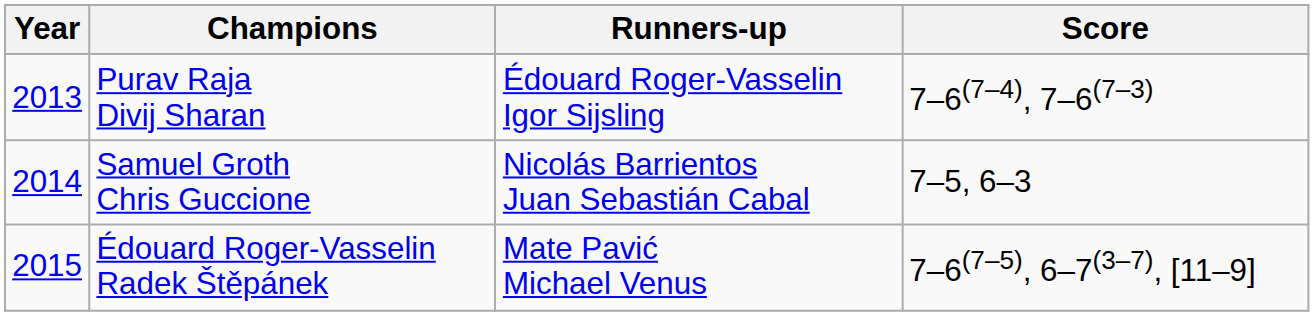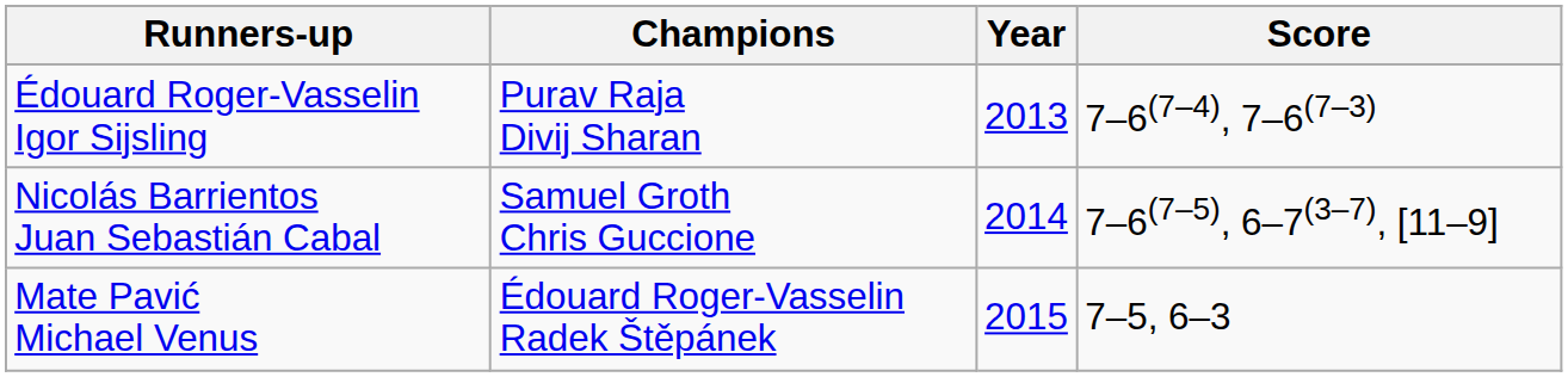 <table class="wikitable">
 <tr>
+<th width="200">Runners-up</th>
+<th width="200">Champions</th>
 <th>Year</th>
-<th width="200">Champions</th>
-<th width="200">Runners-up</th>
 <th width="200">Score</th>
 </tr>
 <tr>
+<td> <a href='#'>Édouard Roger-Vasselin</a>  <br>  <a href='#'>Igor Sijsling</a></td>
+<td> <a href='#'>Purav Raja</a>  <br>  <a href='#'>Divij Sharan</a></td>
 <td><a href='#'>2013</a></td>
-<td> <a href='#'>Purav Raja</a>  <br>  <a href='#'>Divij Sharan</a></td>
-<td> <a href='#'>Édouard Roger-Vasselin</a>  <br>  <a href='#'>Igor Sijsling</a></td>
 <td>7–6<sup>(7–4)</sup>, 7–6<sup>(7–3)</sup></td>
 </tr>
 <tr>
+<td> <a href='#'>Nicolás Barrientos</a>  <br>  <a href='#'>Juan Sebastián Cabal</a></td>
+<td> <a href='#'>Samuel Groth</a>  <br>  <a href='#'>Chris Guccione</a></td>
 <td><a href='#'>2014</a></td>
-<td> <a href='#'>Samuel Groth</a>  <br>  <a href='#'>Chris Guccione</a></td>
-<td> <a href='#'>Nicolás Barrientos</a>  <br>  <a href='#'>Juan Sebastián Cabal</a></td>
+<td>7–6<sup>(7–5)</sup>, 6–7<sup>(3–7)</sup>, [11–9]</td>
+</tr>
+<tr>
+<td> <a href='#'>Mate Pavić</a>  <br>  <a href='#'>Michael Venus</a></td>
+<td> <a href='#'>Édouard Roger-Vasselin</a>  <br>  <a href='#'>Radek Štěpánek</a></td>
+<td><a href='#'>2015</a></td>
 <td>7–5, 6–3</td>
 </tr>
-<tr>
-<td><a href='#'>2015</a></td>
-<td> <a href='#'>Édouard Roger-Vasselin</a>  <br>  <a href='#'>Radek Štěpánek</a></td>
-<td> <a href='#'>Mate Pavić</a>  <br>  <a href='#'>Michael Venus</a></td>
-<td>7–6<sup>(7–5)</sup>, 6–7<sup>(3–7)</sup>, [11–9]</td>
-</tr>
 </table>
